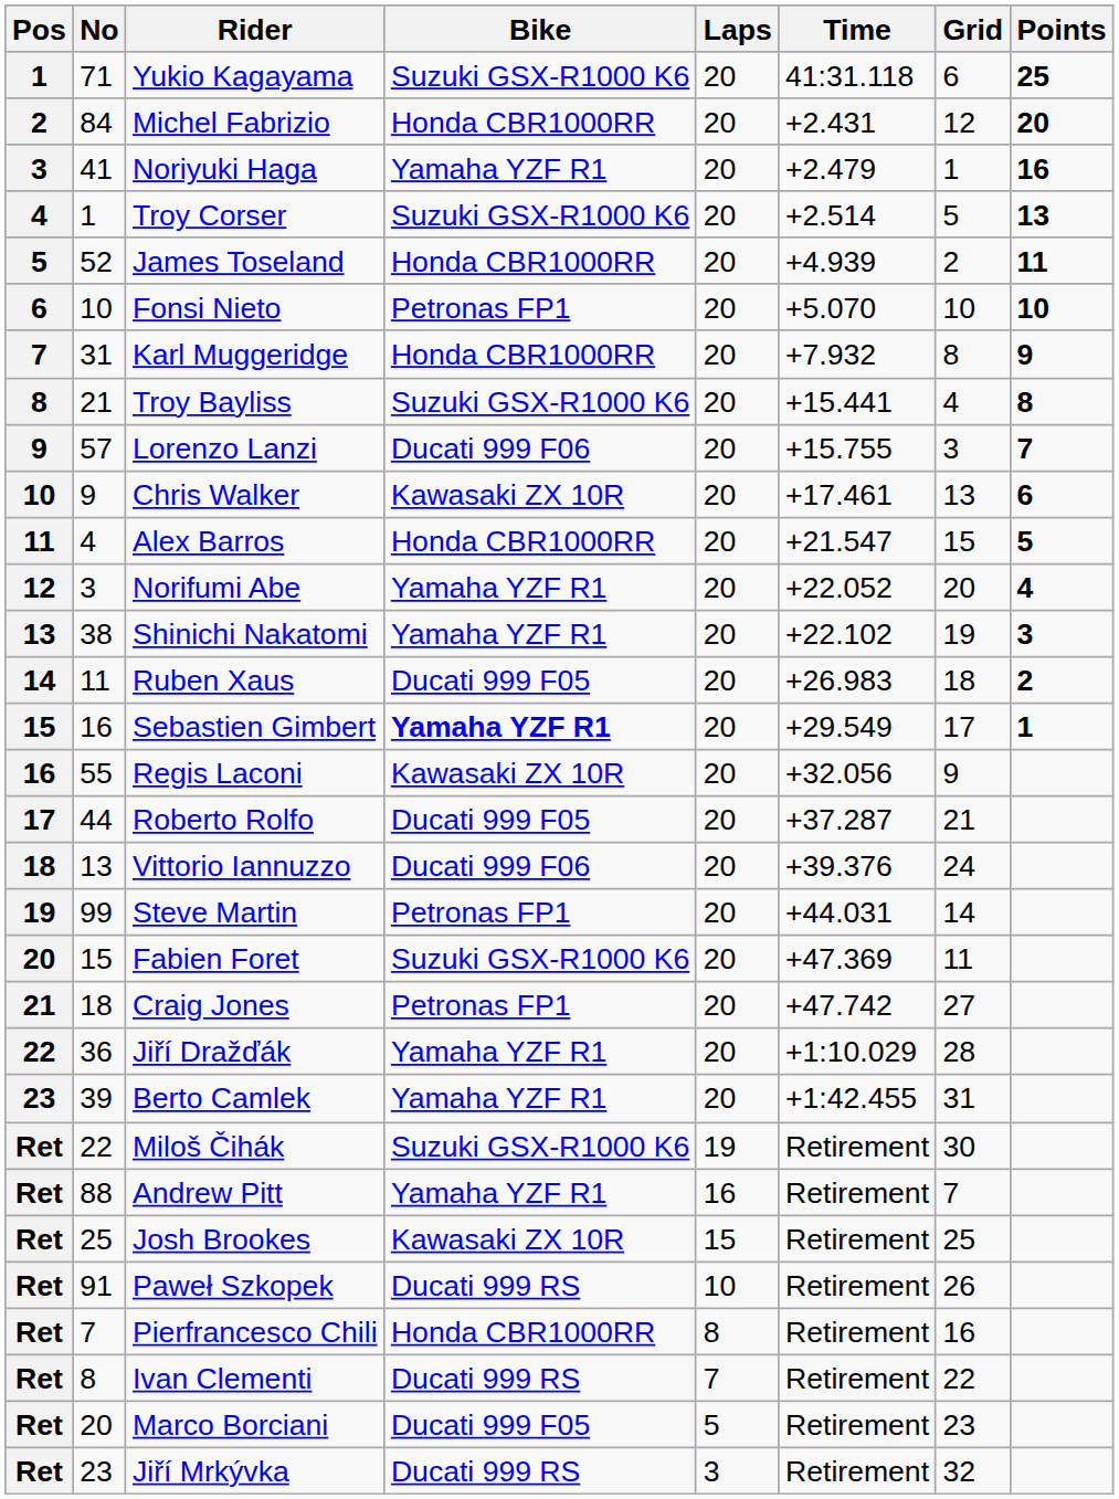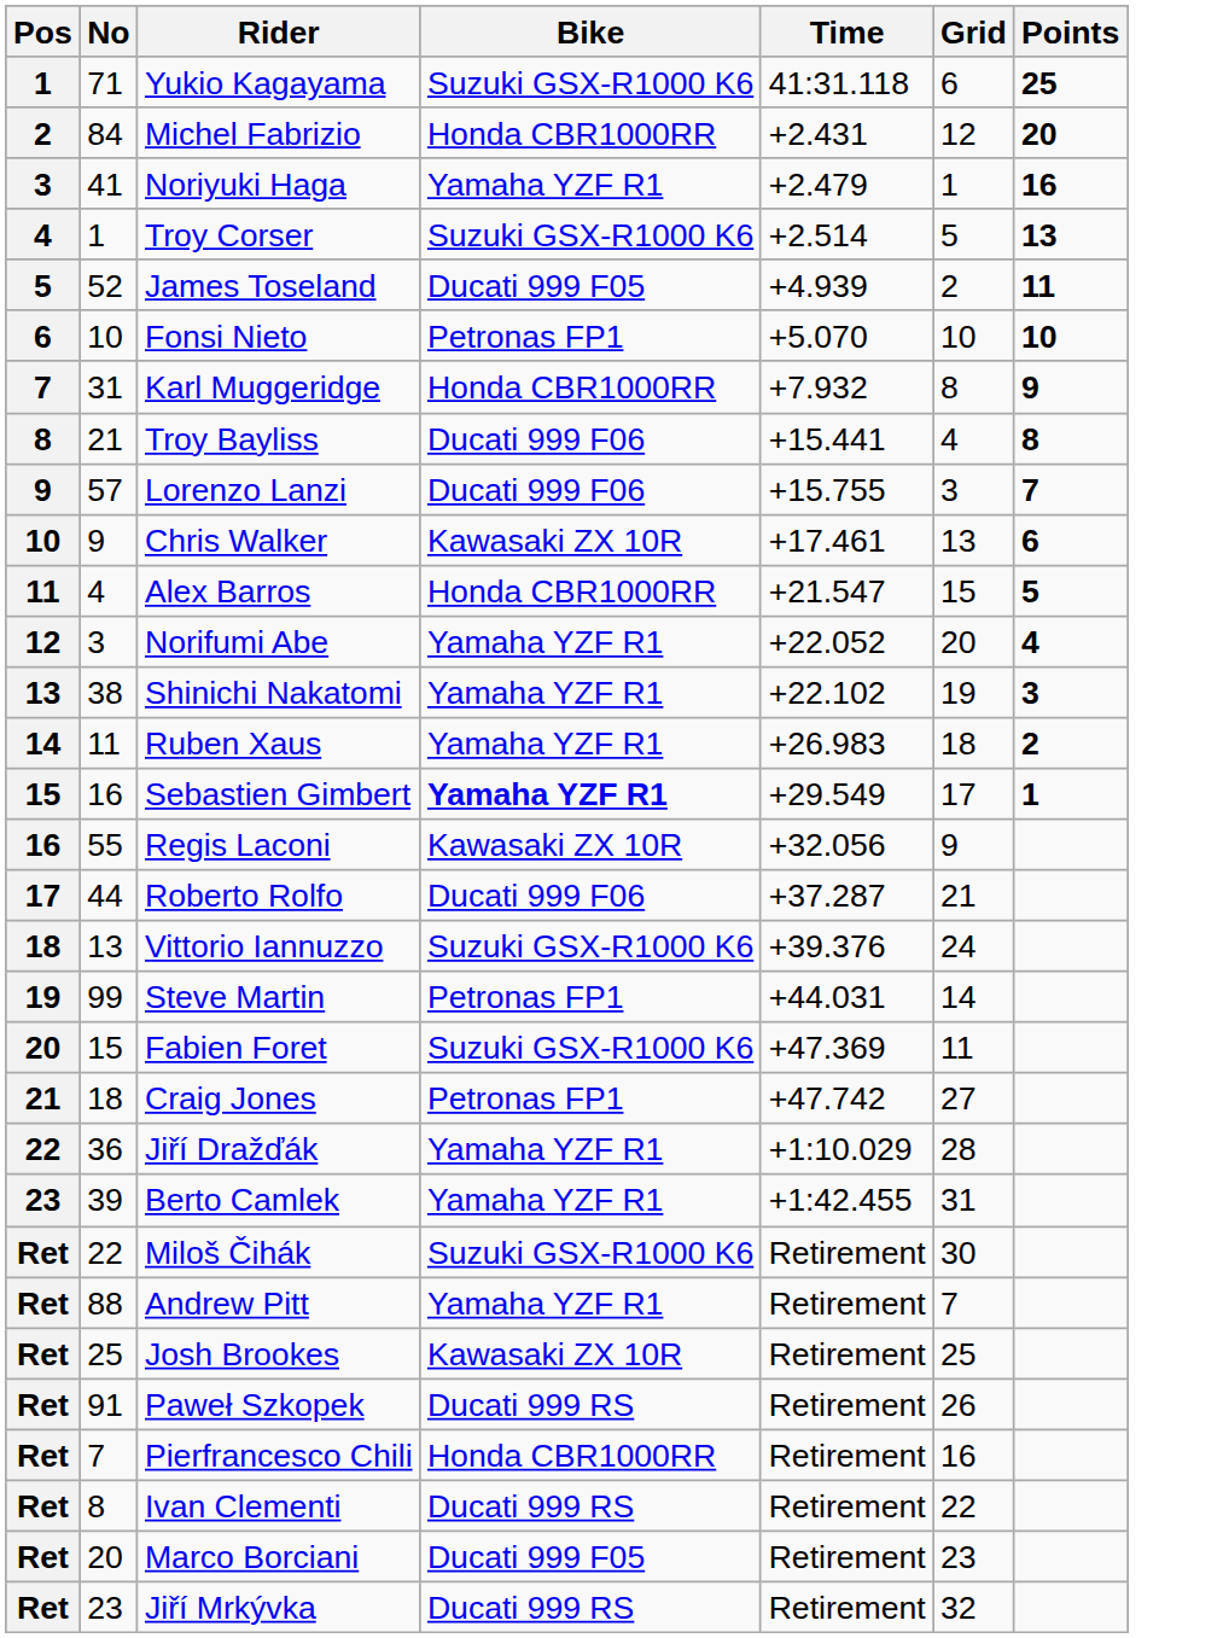 <table class="wikitable" style="font-size: 95%;">
 <tr>
 <th>Pos</th>
 <th>No</th>
 <th>Rider</th>
 <th>Bike</th>
-<th>Laps</th>
 <th>Time</th>
 <th>Grid</th>
 <th>Points</th>
 </tr>
 <tr>
 <th>1</th>
 <td>71</td>
 <td> <a href='#'>Yukio Kagayama</a></td>
 <td><a href='#'>Suzuki GSX-R1000 K6</a></td>
-<td>20</td>
 <td>41:31.118</td>
 <td>6</td>
 <td><strong>25</strong></td>
 </tr>
 <tr>
 <th>2</th>
 <td>84</td>
 <td> <a href='#'>Michel Fabrizio</a></td>
 <td><a href='#'>Honda CBR1000RR</a></td>
-<td>20</td>
 <td>+2.431</td>
 <td>12</td>
 <td><strong>20</strong></td>
 </tr>
 <tr>
 <th>3</th>
 <td>41</td>
 <td> <a href='#'>Noriyuki Haga</a></td>
 <td><a href='#'>Yamaha YZF R1</a></td>
-<td>20</td>
 <td>+2.479</td>
 <td>1</td>
 <td><strong>16</strong></td>
 </tr>
 <tr>
 <th>4</th>
 <td>1</td>
 <td> <a href='#'>Troy Corser</a></td>
 <td><a href='#'>Suzuki GSX-R1000 K6</a></td>
-<td>20</td>
 <td>+2.514</td>
 <td>5</td>
 <td><strong>13</strong></td>
 </tr>
 <tr>
 <th>5</th>
 <td>52</td>
 <td> <a href='#'>James Toseland</a></td>
-<td><a href='#'>Honda CBR1000RR</a></td>
-<td>20</td>
+<td><a href='#'>Ducati 999 F05</a></td>
 <td>+4.939</td>
 <td>2</td>
 <td><strong>11</strong></td>
 </tr>
 <tr>
 <th>6</th>
 <td>10</td>
 <td> <a href='#'>Fonsi Nieto</a></td>
 <td><a href='#'>Petronas FP1</a></td>
-<td>20</td>
 <td>+5.070</td>
 <td>10</td>
 <td><strong>10</strong></td>
 </tr>
 <tr>
 <th>7</th>
 <td>31</td>
 <td> <a href='#'>Karl Muggeridge</a></td>
 <td><a href='#'>Honda CBR1000RR</a></td>
-<td>20</td>
 <td>+7.932</td>
 <td>8</td>
 <td><strong>9</strong></td>
 </tr>
 <tr>
 <th>8</th>
 <td>21</td>
 <td> <a href='#'>Troy Bayliss</a></td>
-<td><a href='#'>Suzuki GSX-R1000 K6</a></td>
-<td>20</td>
+<td><a href='#'>Ducati 999 F06</a></td>
 <td>+15.441</td>
 <td>4</td>
 <td><strong>8</strong></td>
 </tr>
 <tr>
 <th>9</th>
 <td>57</td>
 <td> <a href='#'>Lorenzo Lanzi</a></td>
 <td><a href='#'>Ducati 999 F06</a></td>
-<td>20</td>
 <td>+15.755</td>
 <td>3</td>
 <td><strong>7</strong></td>
 </tr>
 <tr>
 <th>10</th>
 <td>9</td>
 <td> <a href='#'>Chris Walker</a></td>
 <td><a href='#'>Kawasaki ZX 10R</a></td>
-<td>20</td>
 <td>+17.461</td>
 <td>13</td>
 <td><strong>6</strong></td>
 </tr>
 <tr>
 <th>11</th>
 <td>4</td>
 <td> <a href='#'>Alex Barros</a></td>
 <td><a href='#'>Honda CBR1000RR</a></td>
-<td>20</td>
 <td>+21.547</td>
 <td>15</td>
 <td><strong>5</strong></td>
 </tr>
 <tr>
 <th>12</th>
 <td>3</td>
 <td> <a href='#'>Norifumi Abe</a></td>
 <td><a href='#'>Yamaha YZF R1</a></td>
-<td>20</td>
 <td>+22.052</td>
 <td>20</td>
 <td><strong>4</strong></td>
 </tr>
 <tr>
 <th>13</th>
 <td>38</td>
 <td> <a href='#'>Shinichi Nakatomi</a></td>
 <td><a href='#'>Yamaha YZF R1</a></td>
-<td>20</td>
 <td>+22.102</td>
 <td>19</td>
 <td><strong>3</strong></td>
 </tr>
 <tr>
 <th>14</th>
 <td>11</td>
 <td> <a href='#'>Ruben Xaus</a></td>
-<td><a href='#'>Ducati 999 F05</a></td>
-<td>20</td>
+<td><a href='#'>Yamaha YZF R1</a></td>
 <td>+26.983</td>
 <td>18</td>
 <td><strong>2</strong></td>
 </tr>
 <tr>
 <th>15</th>
 <td>16</td>
 <td> <a href='#'>Sebastien Gimbert</a></td>
 <td><strong><a href='#'>Yamaha YZF R1</a></strong></td>
-<td>20</td>
 <td>+29.549</td>
 <td>17</td>
 <td><strong>1</strong></td>
 </tr>
 <tr>
 <th>16</th>
 <td>55</td>
 <td> <a href='#'>Regis Laconi</a></td>
 <td><a href='#'>Kawasaki ZX 10R</a></td>
-<td>20</td>
 <td>+32.056</td>
 <td>9</td>
 <td></td>
 </tr>
 <tr>
 <th>17</th>
 <td>44</td>
 <td> <a href='#'>Roberto Rolfo</a></td>
-<td><a href='#'>Ducati 999 F05</a></td>
-<td>20</td>
+<td><a href='#'>Ducati 999 F06</a></td>
 <td>+37.287</td>
 <td>21</td>
 <td></td>
 </tr>
 <tr>
 <th>18</th>
 <td>13</td>
 <td> <a href='#'>Vittorio Iannuzzo</a></td>
-<td><a href='#'>Ducati 999 F06</a></td>
-<td>20</td>
+<td><a href='#'>Suzuki GSX-R1000 K6</a></td>
 <td>+39.376</td>
 <td>24</td>
 <td></td>
 </tr>
 <tr>
 <th>19</th>
 <td>99</td>
 <td> <a href='#'>Steve Martin</a></td>
 <td><a href='#'>Petronas FP1</a></td>
-<td>20</td>
 <td>+44.031</td>
 <td>14</td>
 <td></td>
 </tr>
 <tr>
 <th>20</th>
 <td>15</td>
 <td> <a href='#'>Fabien Foret</a></td>
 <td><a href='#'>Suzuki GSX-R1000 K6</a></td>
-<td>20</td>
 <td>+47.369</td>
 <td>11</td>
 <td></td>
 </tr>
 <tr>
 <th>21</th>
 <td>18</td>
 <td> <a href='#'>Craig Jones</a></td>
 <td><a href='#'>Petronas FP1</a></td>
-<td>20</td>
 <td>+47.742</td>
 <td>27</td>
 <td></td>
 </tr>
 <tr>
 <th>22</th>
 <td>36</td>
 <td> <a href='#'>Jiří Dražďák</a></td>
 <td><a href='#'>Yamaha YZF R1</a></td>
-<td>20</td>
 <td>+1:10.029</td>
 <td>28</td>
 <td></td>
 </tr>
 <tr>
 <th>23</th>
 <td>39</td>
 <td> <a href='#'>Berto Camlek</a></td>
 <td><a href='#'>Yamaha YZF R1</a></td>
-<td>20</td>
 <td>+1:42.455</td>
 <td>31</td>
 <td></td>
 </tr>
 <tr>
 <th>Ret</th>
 <td>22</td>
 <td> <a href='#'>Miloš Čihák</a></td>
 <td><a href='#'>Suzuki GSX-R1000 K6</a></td>
-<td>19</td>
 <td>Retirement</td>
 <td>30</td>
 <td></td>
 </tr>
 <tr>
 <th>Ret</th>
 <td>88</td>
 <td> <a href='#'>Andrew Pitt</a></td>
 <td><a href='#'>Yamaha YZF R1</a></td>
-<td>16</td>
 <td>Retirement</td>
 <td>7</td>
 <td></td>
 </tr>
 <tr>
 <th>Ret</th>
 <td>25</td>
 <td> <a href='#'>Josh Brookes</a></td>
 <td><a href='#'>Kawasaki ZX 10R</a></td>
-<td>15</td>
 <td>Retirement</td>
 <td>25</td>
 <td></td>
 </tr>
 <tr>
 <th>Ret</th>
 <td>91</td>
 <td> <a href='#'>Paweł Szkopek</a></td>
 <td><a href='#'>Ducati 999 RS</a></td>
-<td>10</td>
 <td>Retirement</td>
 <td>26</td>
 <td></td>
 </tr>
 <tr>
 <th>Ret</th>
 <td>7</td>
 <td> <a href='#'>Pierfrancesco Chili</a></td>
 <td><a href='#'>Honda CBR1000RR</a></td>
-<td>8</td>
 <td>Retirement</td>
 <td>16</td>
 <td></td>
 </tr>
 <tr>
 <th>Ret</th>
 <td>8</td>
 <td> <a href='#'>Ivan Clementi</a></td>
 <td><a href='#'>Ducati 999 RS</a></td>
-<td>7</td>
 <td>Retirement</td>
 <td>22</td>
 <td></td>
 </tr>
 <tr>
 <th>Ret</th>
 <td>20</td>
 <td> <a href='#'>Marco Borciani</a></td>
 <td><a href='#'>Ducati 999 F05</a></td>
-<td>5</td>
 <td>Retirement</td>
 <td>23</td>
 <td></td>
 </tr>
 <tr>
 <th>Ret</th>
 <td>23</td>
 <td> <a href='#'>Jiří Mrkývka</a></td>
 <td><a href='#'>Ducati 999 RS</a></td>
-<td>3</td>
 <td>Retirement</td>
 <td>32</td>
 <td></td>
 </tr>
 </table>
